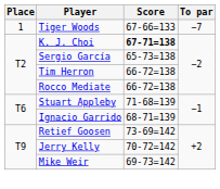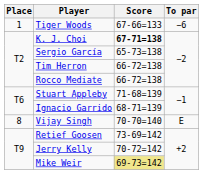 <table class="wikitable">
 <tr>
 <th>Place</th>
 <th>Player</th>
 <th>Score</th>
 <th>To par</th>
 </tr>
 <tr>
 <td align=center>1</td>
 <td> <a href='#'>Tiger Woods</a></td>
 <td align=center>67-66=133</td>
-<td align=center>−7</td>
+<td align=center>−6</td>
 </tr>
 <tr>
 <td rowspan="4" align=center>T2</td>
 <td> <a href='#'>K. J. Choi</a></td>
 <td align=center><strong>67-71=138</strong></td>
 <td rowspan="4" align=center>−2</td>
 </tr>
 <tr>
 <td> <a href='#'>Sergio García</a></td>
 <td align=center>65-73=138</td>
 </tr>
 <tr>
 <td> <a href='#'>Tim Herron</a></td>
 <td align=center>66-72=138</td>
 </tr>
 <tr>
 <td> <a href='#'>Rocco Mediate</a></td>
 <td align=center>66-72=138</td>
 </tr>
 <tr>
 <td rowspan="2" align=center>T6</td>
 <td> <a href='#'>Stuart Appleby</a></td>
 <td align=center>71-68=139</td>
 <td rowspan="2" align=center>−1</td>
 </tr>
 <tr>
 <td> <a href='#'>Ignacio Garrido</a></td>
 <td align=center>68-71=139</td>
 </tr>
 <tr>
+<td align=center>8</td>
+<td> <a href='#'>Vijay Singh</a></td>
+<td align=center>70-70=140</td>
+<td align=center>E</td>
+</tr>
+<tr>
 <td rowspan="3" align=center>T9</td>
 <td> <a href='#'>Retief Goosen</a></td>
 <td align=center>73-69=142</td>
 <td rowspan="3" align=center>+2</td>
 </tr>
 <tr>
 <td> <a href='#'>Jerry Kelly</a></td>
 <td align=center>70-72=142</td>
 </tr>
 <tr>
 <td> <a href='#'>Mike Weir</a></td>
-<td align=center>69-73=142</td>
+<td align=center style="background: khaki;">69-73=142</td>
 </tr>
 </table>
